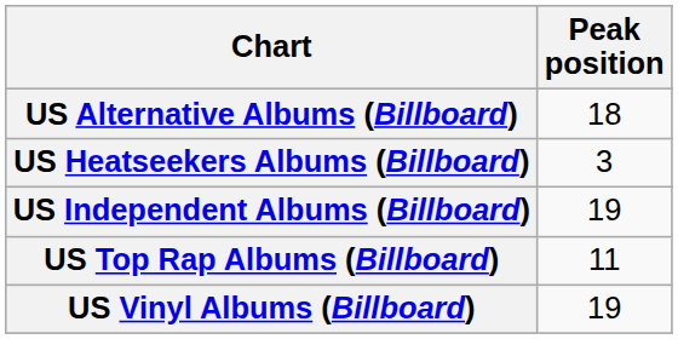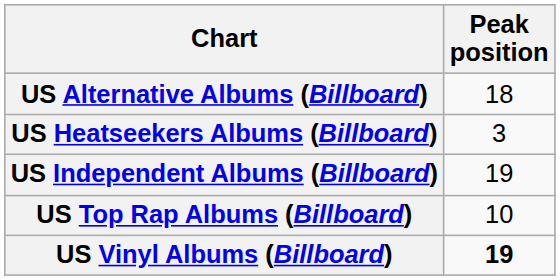 <table class="wikitable plainrowheaders sortable" style="text-align:center;" border="1">
 <tr>
 <th scope="col">Chart</th>
 <th scope="col">Peak<br>position</th>
 </tr>
 <tr>
 <th scope="row">US <a href='#'>Alternative Albums</a> (<em><a href='#'>Billboard</a></em>)</th>
 <td>18</td>
 </tr>
 <tr>
 <th scope="row">US <a href='#'>Heatseekers Albums</a> (<em><a href='#'>Billboard</a></em>)</th>
 <td>3</td>
 </tr>
 <tr>
 <th scope="row">US <a href='#'>Independent Albums</a> (<em><a href='#'>Billboard</a></em>)</th>
 <td>19</td>
 </tr>
 <tr>
 <th scope="row">US <a href='#'>Top Rap Albums</a> (<em><a href='#'>Billboard</a></em>)</th>
-<td>11</td>
+<td>10</td>
 </tr>
 <tr>
 <th scope="row">US <a href='#'>Vinyl Albums</a> (<em><a href='#'>Billboard</a></em>)</th>
-<td>19</td>
+<td><strong>19</strong></td>
 </tr>
 </table>
